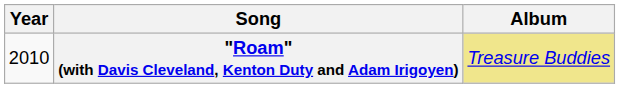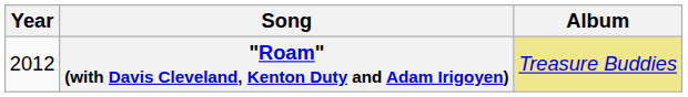 <table class="wikitable plainrowheaders" style="text-align:center;" border="1">
 <tr>
 <th scope="col">Year</th>
 <th scope="col" style="width:22em;">Song</th>
 <th scope="col">Album</th>
 </tr>
 <tr>
-<td>2010</td>
+<td>2012</td>
 <th scope="row">"<a href='#'>Roam</a>"<br><small>(with <a href='#'>Davis Cleveland</a>, <a href='#'>Kenton Duty</a> and <a href='#'>Adam Irigoyen</a>)</small></th>
 <td style="background: khaki;"><em><a href='#'>Treasure Buddies</a></em></td>
 </tr>
 </table>
